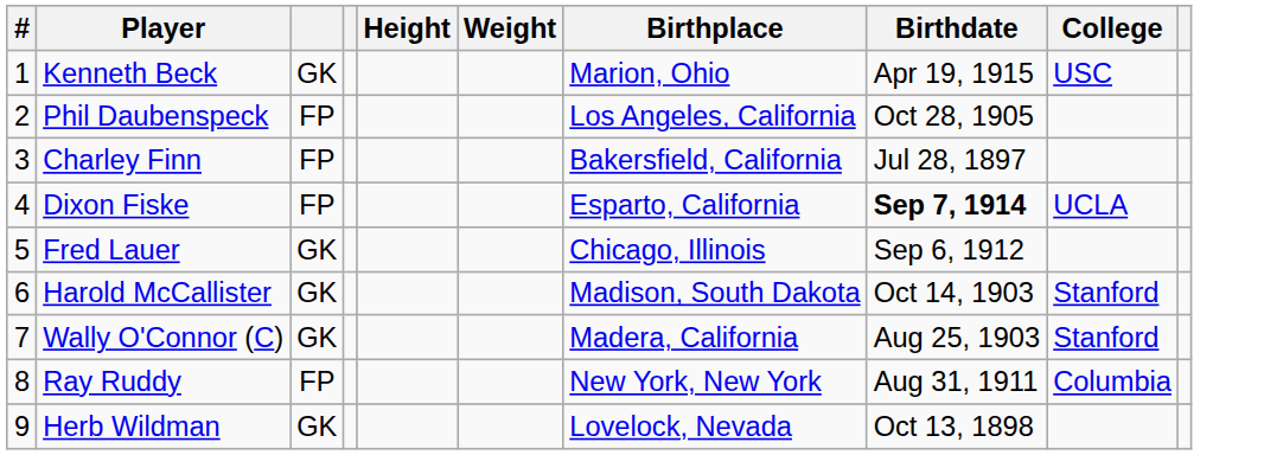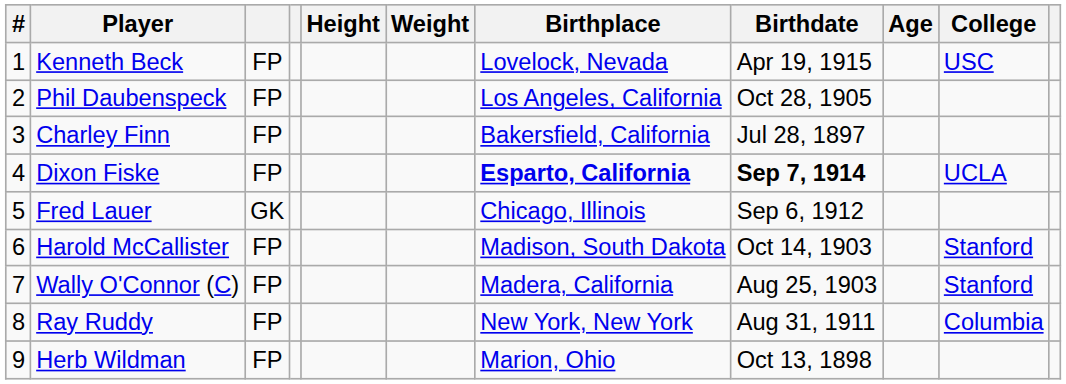 <table class="wikitable sortable" style="text-align: left; font-size: 90%; margin-left: 1em;">
 <tr>
 <th>#</th>
 <th>Player</th>
 <th></th>
 <th></th>
 <th>Height</th>
 <th>Weight</th>
 <th>Birthplace</th>
 <th>Birthdate</th>
+<th>Age</th>
 <th>College</th>
 <th></th>
 </tr>
 <tr>
 <td style="text-align: center;">1</td>
 <td data-sort-value="Beck, Kenneth"><a href='#'>Kenneth Beck</a></td>
-<td style="text-align: center;">GK</td>
+<td style="text-align: center;">FP</td>
 <td style="text-align: center;"></td>
 <td></td>
 <td></td>
-<td> <a href='#'>Marion, Ohio</a></td>
+<td> <a href='#'>Lovelock, Nevada</a></td>
 <td>Apr 19, 1915</td>
+<td></td>
 <td><a href='#'>USC</a></td>
 <td></td>
 </tr>
 <tr>
 <td style="text-align: center;">2</td>
 <td data-sort-value="Daubenspeck, Phil"><a href='#'>Phil Daubenspeck</a></td>
 <td style="text-align: center;">FP</td>
 <td style="text-align: center;"></td>
 <td></td>
 <td></td>
 <td> <a href='#'>Los Angeles, California</a></td>
 <td>Oct 28, 1905</td>
 <td></td>
 <td></td>
+<td></td>
 </tr>
 <tr>
 <td style="text-align: center;">3</td>
 <td data-sort-value="Finn, Charley"><a href='#'>Charley Finn</a></td>
 <td style="text-align: center;">FP</td>
 <td style="text-align: center;"></td>
 <td></td>
 <td></td>
 <td> <a href='#'>Bakersfield, California</a></td>
 <td>Jul 28, 1897</td>
 <td></td>
 <td></td>
+<td></td>
 </tr>
 <tr>
 <td style="text-align: center;">4</td>
 <td data-sort-value="Fiske, Dixon"><a href='#'>Dixon Fiske</a></td>
 <td style="text-align: center;">FP</td>
 <td style="text-align: center;"></td>
 <td></td>
 <td></td>
-<td> <a href='#'>Esparto, California</a></td>
+<td><strong> <a href='#'>Esparto, California</a></strong></td>
 <td><strong>Sep 7, 1914</strong></td>
+<td></td>
 <td><a href='#'>UCLA</a></td>
 <td></td>
 </tr>
 <tr>
 <td style="text-align: center;">5</td>
 <td data-sort-value="Lauer, Fred"><a href='#'>Fred Lauer</a></td>
 <td style="text-align: center;">GK</td>
 <td style="text-align: center;"></td>
 <td></td>
 <td></td>
 <td> <a href='#'>Chicago, Illinois</a></td>
 <td>Sep 6, 1912</td>
 <td></td>
 <td></td>
+<td></td>
 </tr>
 <tr>
 <td style="text-align: center;">6</td>
 <td data-sort-value="McCallister, Harold"><a href='#'>Harold McCallister</a></td>
-<td style="text-align: center;">GK</td>
+<td style="text-align: center;">FP</td>
 <td style="text-align: center;"></td>
 <td></td>
 <td></td>
 <td> <a href='#'>Madison, South Dakota</a></td>
 <td>Oct 14, 1903</td>
+<td></td>
 <td><a href='#'>Stanford</a></td>
 <td></td>
 </tr>
 <tr>
 <td style="text-align: center;">7</td>
 <td data-sort-value="O'Connor, Wally"><a href='#'>Wally O'Connor</a> (<a href='#'>C</a>)</td>
-<td style="text-align: center;">GK</td>
+<td style="text-align: center;">FP</td>
 <td style="text-align: center;"></td>
 <td></td>
 <td></td>
 <td> <a href='#'>Madera, California</a></td>
 <td>Aug 25, 1903</td>
+<td></td>
 <td><a href='#'>Stanford</a></td>
 <td></td>
 </tr>
 <tr>
 <td style="text-align: center;">8</td>
 <td data-sort-value="Ruddy, Ray"><a href='#'>Ray Ruddy</a></td>
 <td style="text-align: center;">FP</td>
 <td style="text-align: center;"></td>
 <td></td>
 <td></td>
 <td> <a href='#'>New York, New York</a></td>
 <td>Aug 31, 1911</td>
+<td></td>
 <td><a href='#'>Columbia</a></td>
 <td></td>
 </tr>
 <tr>
 <td style="text-align: center;">9</td>
 <td data-sort-value="Wildman, Herb"><a href='#'>Herb Wildman</a></td>
-<td style="text-align: center;">GK</td>
+<td style="text-align: center;">FP</td>
 <td style="text-align: center;"></td>
 <td></td>
 <td></td>
-<td> <a href='#'>Lovelock, Nevada</a></td>
+<td> <a href='#'>Marion, Ohio</a></td>
 <td>Oct 13, 1898</td>
+<td></td>
 <td></td>
 <td></td>
 </tr>
 </table>
